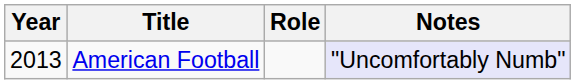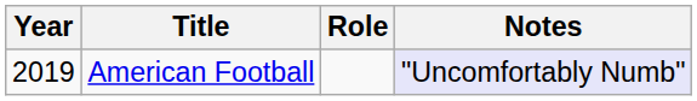 <table class="wikitable sortable">
 <tr>
 <th>Year</th>
 <th>Title</th>
 <th>Role</th>
 <th class="unsortable">Notes</th>
 </tr>
 <tr>
-<td>2013</td>
+<td>2019</td>
 <td><a href='#'>American Football</a></td>
 <td></td>
 <td style="background: lavender;">"Uncomfortably Numb"</td>
 </tr>
 </table>
